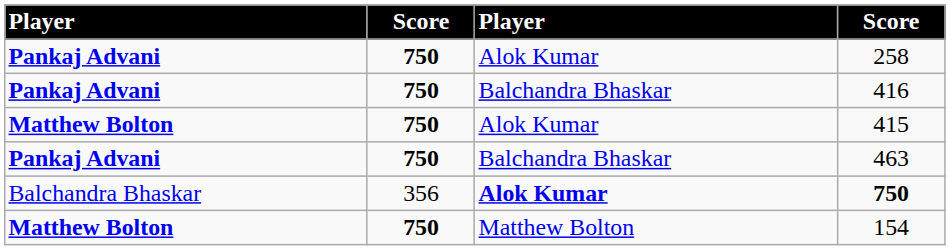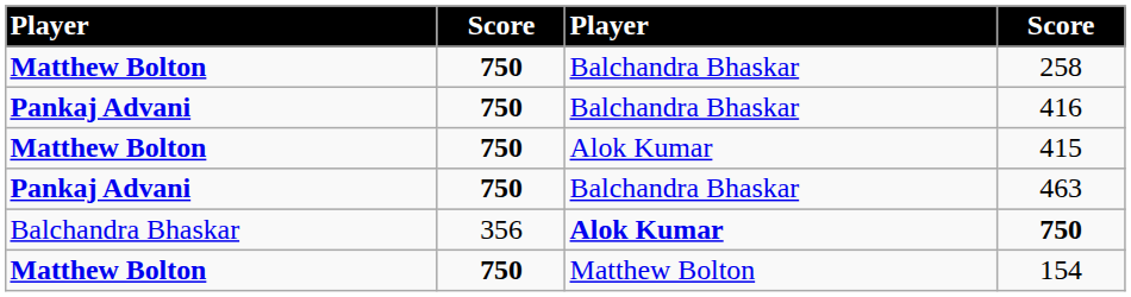 <table border="2" cellpadding="2" cellspacing="0" style="margin: 0; background: #f9f9f9; border: 1px #aaa solid; border-collapse: collapse; font-size: 100%;" width=50%>
 <tr>
 <th bgcolor="000000" style="color:white; text-align:left" width=20%>Player</th>
 <th bgcolor="000000" style="color:white; text-align:center" width=5%>Score</th>
 <th bgcolor="000000" style="color:white; text-align:left" width=20%>Player</th>
 <th bgcolor="000000" style="color:white; text-align:center" width= 5%>Score</th>
 </tr>
 <tr>
-<td style="text-align:left"> <strong><a href='#'>Pankaj Advani</a></strong></td>
+<td style="text-align:left"> <strong><a href='#'>Matthew Bolton</a></strong></td>
 <td style="text-align:center"><strong>750</strong></td>
-<td style="text-align:left"> <a href='#'>Alok Kumar</a></td>
+<td style="text-align:left"> <a href='#'>Balchandra Bhaskar</a></td>
 <td style="text-align:center">258</td>
 </tr>
 <tr>
 <td style="text-align:left"> <strong><a href='#'>Pankaj Advani</a> </strong></td>
 <td style="text-align:center"><strong>750</strong></td>
 <td style="text-align:left"> <a href='#'>Balchandra Bhaskar</a></td>
 <td style="text-align:center">416</td>
 </tr>
 <tr>
 <td style="text-align:left"> <strong><a href='#'>Matthew Bolton</a></strong></td>
 <td style="text-align:center"><strong>750</strong></td>
 <td style="text-align:left"> <a href='#'>Alok Kumar</a></td>
 <td style="text-align:center">415</td>
 </tr>
 <tr>
 <td style="text-align:left"> <strong><a href='#'>Pankaj Advani</a></strong></td>
 <td style="text-align:center"><strong>750</strong></td>
 <td style="text-align:left"> <a href='#'>Balchandra Bhaskar</a></td>
 <td style="text-align:center">463</td>
 </tr>
 <tr>
 <td style="text-align:left"> <a href='#'>Balchandra Bhaskar</a></td>
 <td style="text-align:center">356</td>
 <td style="text-align:left"> <strong><a href='#'>Alok Kumar</a></strong></td>
 <td style="text-align:center"><strong>750</strong></td>
 </tr>
 <tr>
 <td style="text-align:left"> <strong><a href='#'>Matthew Bolton</a></strong></td>
 <td style="text-align:center"><strong>750</strong></td>
 <td style="text-align:left"> <a href='#'>Matthew Bolton</a></td>
 <td style="text-align:center">154</td>
 </tr>
 </table>
